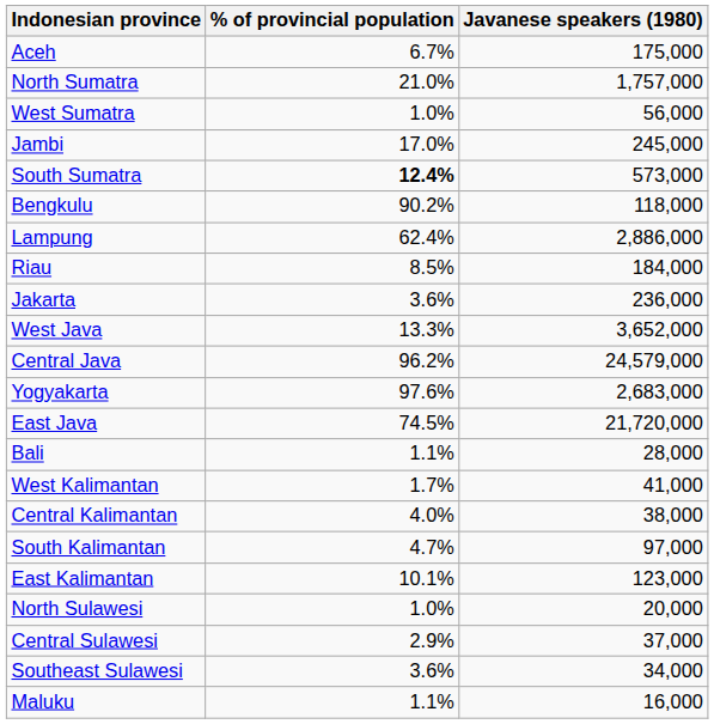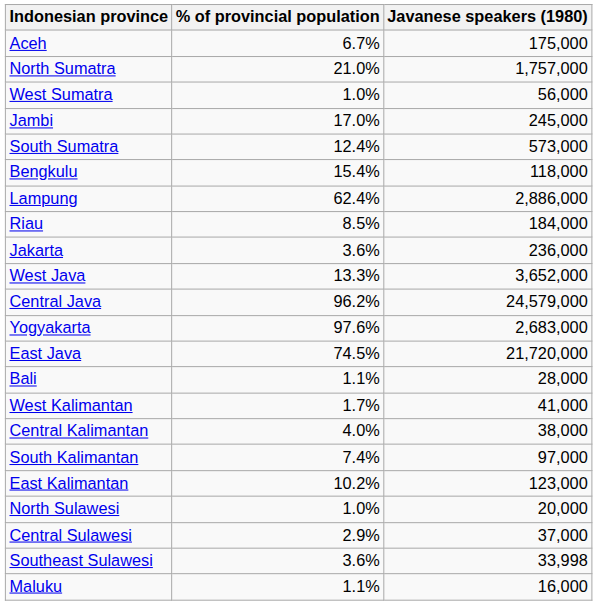 <table class="wikitable sortable" style="margin:1em auto;">
 <tr>
 <th>Indonesian province</th>
 <th>% of provincial population</th>
 <th>Javanese speakers (1980)</th>
 </tr>
 <tr>
 <td><a href='#'>Aceh</a></td>
 <td align="right">6.7%</td>
 <td align="right">175,000</td>
 </tr>
 <tr>
 <td><a href='#'>North Sumatra</a></td>
 <td align="right">21.0%</td>
 <td align="right">1,757,000</td>
 </tr>
 <tr>
 <td><a href='#'>West Sumatra</a></td>
 <td align="right">1.0%</td>
 <td align="right">56,000</td>
 </tr>
 <tr>
 <td><a href='#'>Jambi</a></td>
 <td align="right">17.0%</td>
 <td align="right">245,000</td>
 </tr>
 <tr>
 <td><a href='#'>South Sumatra</a></td>
-<td align="right"><strong>12.4%</strong></td>
+<td align="right">12.4%</td>
 <td align="right">573,000</td>
 </tr>
 <tr>
 <td><a href='#'>Bengkulu</a></td>
-<td align="right">90.2%</td>
+<td align="right">15.4%</td>
 <td align="right">118,000</td>
 </tr>
 <tr>
 <td><a href='#'>Lampung</a></td>
 <td align="right">62.4%</td>
 <td align="right">2,886,000</td>
 </tr>
 <tr>
 <td><a href='#'>Riau</a></td>
 <td align="right">8.5%</td>
 <td align="right">184,000</td>
 </tr>
 <tr>
 <td><a href='#'>Jakarta</a></td>
 <td align="right">3.6%</td>
 <td align="right">236,000</td>
 </tr>
 <tr>
 <td><a href='#'>West Java</a></td>
 <td align="right">13.3%</td>
 <td align="right">3,652,000</td>
 </tr>
 <tr>
 <td><a href='#'>Central Java</a></td>
 <td align="right">96.2%</td>
 <td align="right">24,579,000</td>
 </tr>
 <tr>
 <td><a href='#'>Yogyakarta</a></td>
 <td align="right">97.6%</td>
 <td align="right">2,683,000</td>
 </tr>
 <tr>
 <td><a href='#'>East Java</a></td>
 <td align="right">74.5%</td>
 <td align="right">21,720,000</td>
 </tr>
 <tr>
 <td><a href='#'>Bali</a></td>
 <td align="right">1.1%</td>
 <td align="right">28,000</td>
 </tr>
 <tr>
 <td><a href='#'>West Kalimantan</a></td>
 <td align="right">1.7%</td>
 <td align="right">41,000</td>
 </tr>
 <tr>
 <td><a href='#'>Central Kalimantan</a></td>
 <td align="right">4.0%</td>
 <td align="right">38,000</td>
 </tr>
 <tr>
 <td><a href='#'>South Kalimantan</a></td>
-<td align="right">4.7%</td>
+<td align="right">7.4%</td>
 <td align="right">97,000</td>
 </tr>
 <tr>
 <td><a href='#'>East Kalimantan</a></td>
-<td align="right">10.1%</td>
+<td align="right">10.2%</td>
 <td align="right">123,000</td>
 </tr>
 <tr>
 <td><a href='#'>North Sulawesi</a></td>
 <td align="right">1.0%</td>
 <td align="right">20,000</td>
 </tr>
 <tr>
 <td><a href='#'>Central Sulawesi</a></td>
 <td align="right">2.9%</td>
 <td align="right">37,000</td>
 </tr>
 <tr>
 <td><a href='#'>Southeast Sulawesi</a></td>
 <td align="right">3.6%</td>
-<td align="right">34,000</td>
+<td align="right">33,998</td>
 </tr>
 <tr>
 <td><a href='#'>Maluku</a></td>
 <td align="right">1.1%</td>
 <td align="right">16,000</td>
 </tr>
 </table>
